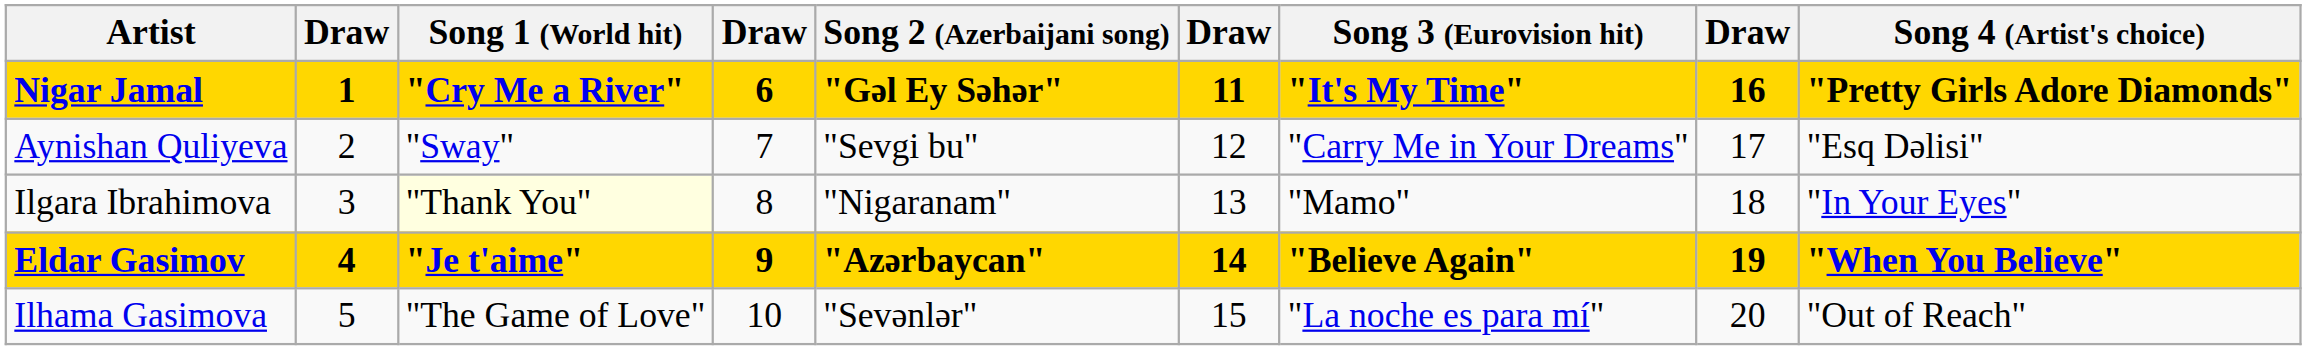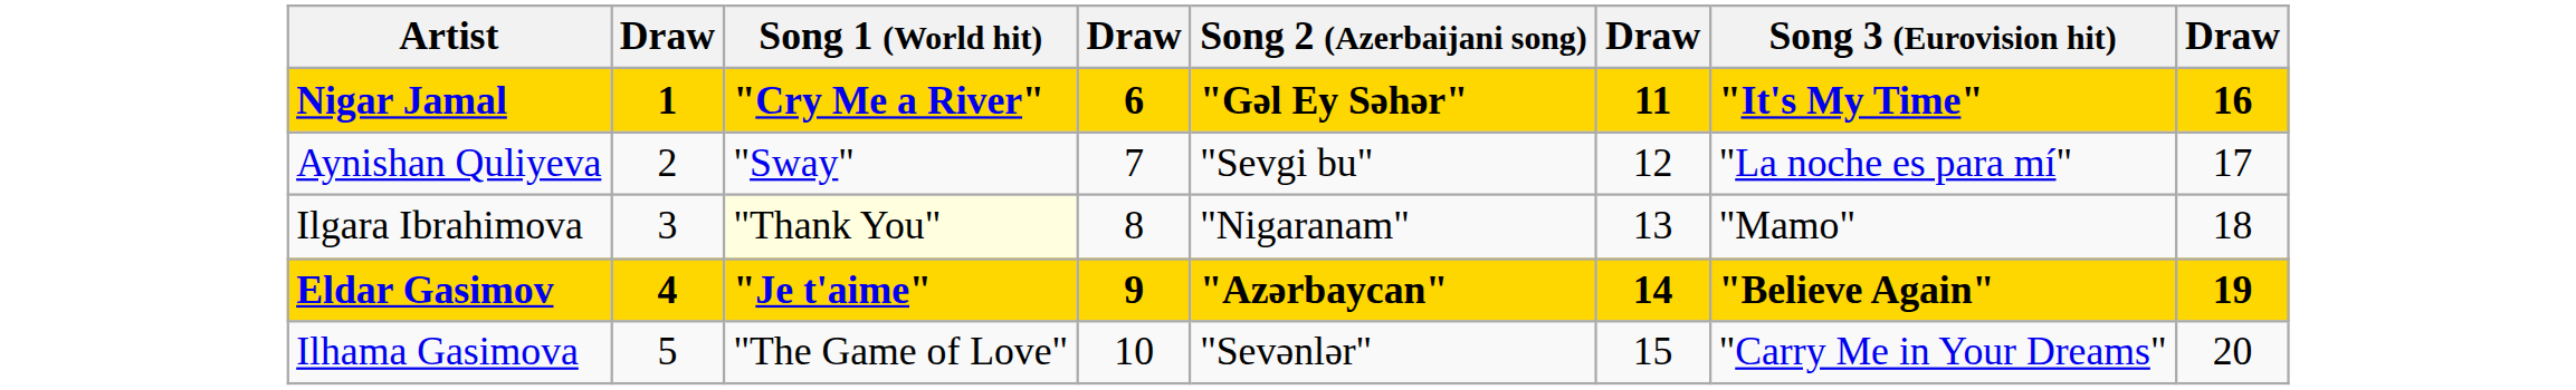 <table class="sortable wikitable" style="margin: 1em auto 1em auto; text-align:center">
 <tr>
 <th>Artist</th>
 <th>Draw</th>
 <th>Song 1 <small>(World hit)</small></th>
 <th>Draw</th>
 <th>Song 2 <small>(Azerbaijani song)</small></th>
 <th>Draw</th>
 <th>Song 3 <small>(Eurovision hit)</small></th>
 <th>Draw</th>
-<th>Song 4 <small>(Artist's choice)</small></th>
 </tr>
 <tr style="font-weight:bold; background:gold">
 <td align="left"><a href='#'>Nigar Jamal</a></td>
 <td>1</td>
 <td align="left">"<a href='#'>Cry Me a River</a>"</td>
 <td>6</td>
 <td align="left">"Gəl Ey Səhər"</td>
 <td>11</td>
 <td align="left">"<a href='#'>It's My Time</a>"</td>
 <td>16</td>
-<td align="left">"Pretty Girls Adore Diamonds"</td>
 </tr>
 <tr>
 <td align="left"><a href='#'>Aynishan Quliyeva</a></td>
 <td>2</td>
 <td align="left">"<a href='#'>Sway</a>"</td>
 <td>7</td>
 <td align="left">"Sevgi bu"</td>
 <td>12</td>
-<td align="left">"<a href='#'>Carry Me in Your Dreams</a>"</td>
+<td align="left">"<a href='#'>La noche es para mí</a>"</td>
 <td>17</td>
-<td align="left">"Esq Dəlisi"</td>
 </tr>
 <tr>
 <td align="left">Ilgara Ibrahimova</td>
 <td>3</td>
 <td align="left" style="background: lightyellow;">"Thank You"</td>
 <td>8</td>
 <td align="left">"Nigaranam"</td>
 <td>13</td>
 <td align="left">"Mamo"</td>
 <td>18</td>
-<td align="left">"<a href='#'>In Your Eyes</a>"</td>
 </tr>
 <tr style="font-weight:bold; background:gold">
 <td align="left"><a href='#'>Eldar Gasimov</a></td>
 <td>4</td>
 <td align="left">"<a href='#'>Je t'aime</a>"</td>
 <td>9</td>
 <td align="left">"Azərbaycan"</td>
 <td>14</td>
 <td align="left">"Believe Again"</td>
 <td>19</td>
-<td align="left">"<a href='#'>When You Believe</a>"</td>
 </tr>
 <tr>
 <td align="left"><a href='#'>Ilhama Gasimova</a></td>
 <td>5</td>
 <td align="left">"The Game of Love"</td>
 <td>10</td>
 <td align="left">"Sevənlər"</td>
 <td>15</td>
-<td align="left">"<a href='#'>La noche es para mí</a>"</td>
+<td align="left">"<a href='#'>Carry Me in Your Dreams</a>"</td>
 <td>20</td>
-<td align="left">"Out of Reach"</td>
 </tr>
 </table>
